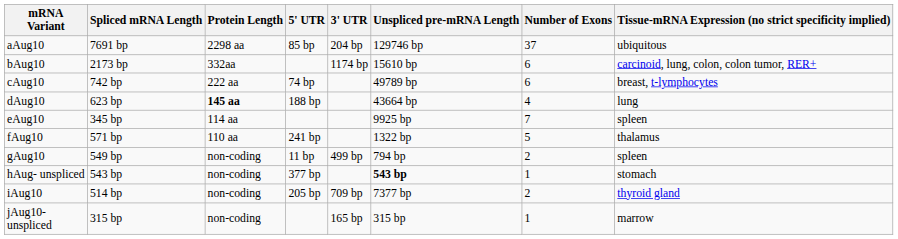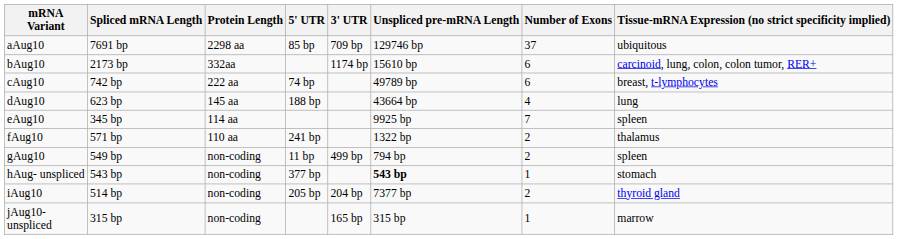 <table class="wikitable sortable mw-collapsible">
 <tr>
 <th>mRNA<br>Variant</th>
 <th>Spliced mRNA Length</th>
 <th>Protein Length</th>
 <th>5' UTR</th>
 <th>3' UTR</th>
 <th>Unspliced pre-mRNA Length</th>
 <th>Number of Exons</th>
 <th>Tissue-mRNA Expression (no strict specificity implied)</th>
 </tr>
 <tr>
 <td>aAug10</td>
 <td>7691 bp</td>
 <td>2298 aa</td>
 <td>85 bp</td>
-<td>204 bp</td>
+<td>709 bp</td>
 <td>129746 bp</td>
 <td>37</td>
 <td>ubiquitous</td>
 </tr>
 <tr>
 <td>bAug10</td>
 <td>2173 bp</td>
 <td>332aa</td>
 <td></td>
 <td>1174 bp</td>
 <td>15610 bp</td>
 <td>6</td>
 <td><a href='#'>carcinoid</a>, lung, colon, colon tumor, <a href='#'>RER+</a></td>
 </tr>
 <tr>
 <td>cAug10</td>
 <td>742 bp</td>
 <td>222 aa</td>
 <td>74 bp</td>
 <td></td>
 <td>49789 bp</td>
 <td>6</td>
 <td>breast, <a href='#'>t-lymphocytes</a></td>
 </tr>
 <tr>
 <td>dAug10</td>
 <td>623 bp</td>
-<td><strong>145 aa</strong></td>
+<td>145 aa</td>
 <td>188 bp</td>
 <td></td>
 <td>43664 bp</td>
 <td>4</td>
 <td>lung</td>
 </tr>
 <tr>
 <td>eAug10</td>
 <td>345 bp</td>
 <td>114 aa</td>
 <td></td>
 <td></td>
 <td>9925 bp</td>
 <td>7</td>
 <td>spleen</td>
 </tr>
 <tr>
 <td>fAug10</td>
 <td>571 bp</td>
 <td>110 aa</td>
 <td>241 bp</td>
 <td></td>
 <td>1322 bp</td>
-<td>5</td>
+<td>2</td>
 <td>thalamus</td>
 </tr>
 <tr>
 <td>gAug10</td>
 <td>549 bp</td>
 <td>non-coding</td>
 <td>11 bp</td>
 <td>499 bp</td>
 <td>794 bp</td>
 <td>2</td>
 <td>spleen</td>
 </tr>
 <tr>
 <td>hAug- unspliced</td>
 <td>543 bp</td>
 <td>non-coding</td>
 <td>377 bp</td>
 <td></td>
 <td><strong>543 bp</strong></td>
 <td>1</td>
 <td>stomach</td>
 </tr>
 <tr>
 <td>iAug10</td>
 <td>514 bp</td>
 <td>non-coding</td>
 <td>205 bp</td>
-<td>709 bp</td>
+<td>204 bp</td>
 <td>7377 bp</td>
 <td>2</td>
 <td><a href='#'>thyroid gland</a></td>
 </tr>
 <tr>
 <td>jAug10-<br>unspliced</td>
 <td>315 bp</td>
 <td>non-coding</td>
 <td></td>
 <td>165 bp</td>
 <td>315 bp</td>
 <td>1</td>
 <td>marrow</td>
 </tr>
 </table>
